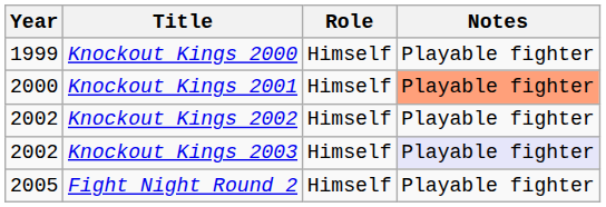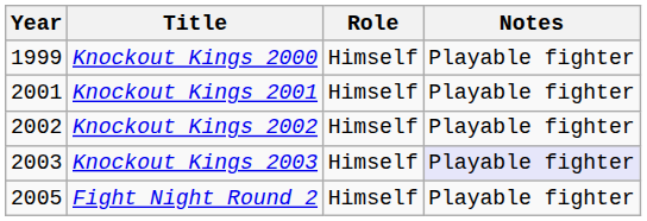 <table class="wikitable">
 <tr>
 <th>Year</th>
 <th>Title</th>
 <th>Role</th>
 <th>Notes</th>
 </tr>
 <tr>
 <td>1999</td>
 <td><em><a href='#'>Knockout Kings 2000</a></em></td>
 <td>Himself</td>
 <td>Playable fighter</td>
 </tr>
 <tr>
-<td>2000</td>
+<td>2001</td>
 <td><em><a href='#'>Knockout Kings 2001</a></em></td>
 <td>Himself</td>
-<td style="background: lightsalmon;">Playable fighter</td>
+<td>Playable fighter</td>
 </tr>
 <tr>
 <td>2002</td>
 <td><em><a href='#'>Knockout Kings 2002</a></em></td>
 <td>Himself</td>
 <td>Playable fighter</td>
 </tr>
 <tr>
-<td>2002</td>
+<td>2003</td>
 <td><em><a href='#'>Knockout Kings 2003</a></em></td>
 <td>Himself</td>
 <td style="background: lavender;">Playable fighter</td>
 </tr>
 <tr>
 <td>2005</td>
 <td><em><a href='#'>Fight Night Round 2</a></em></td>
 <td>Himself</td>
 <td>Playable fighter</td>
 </tr>
 </table>
